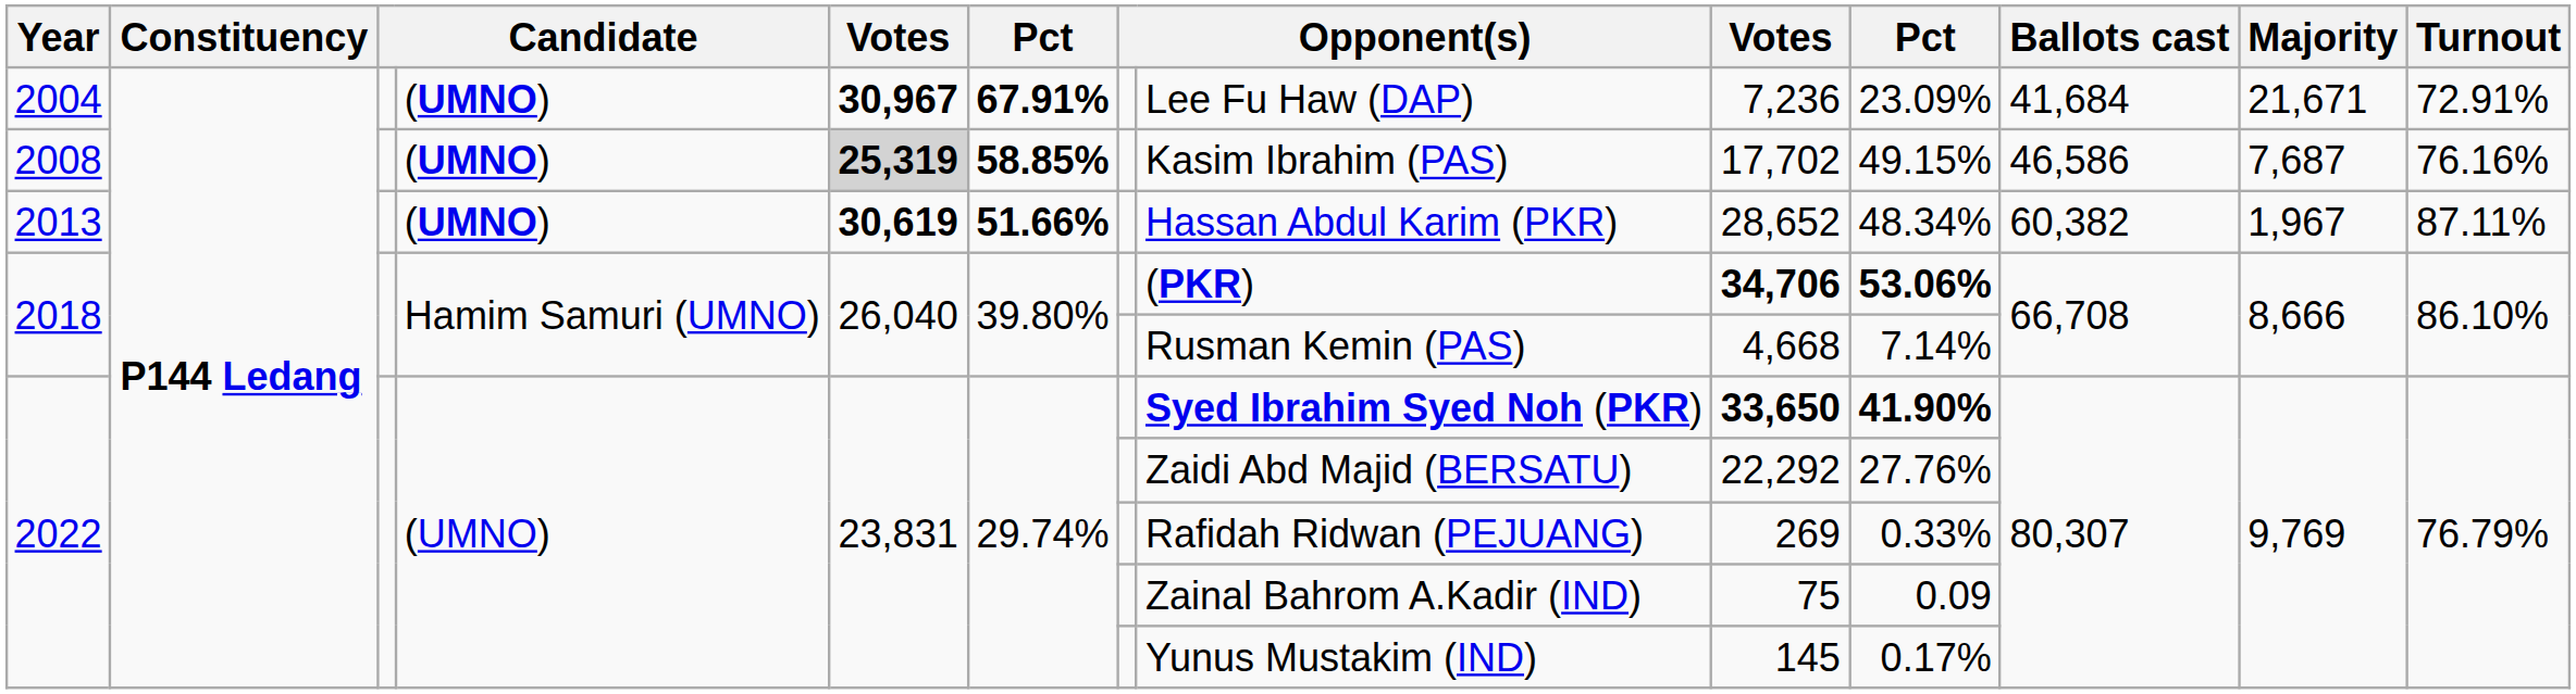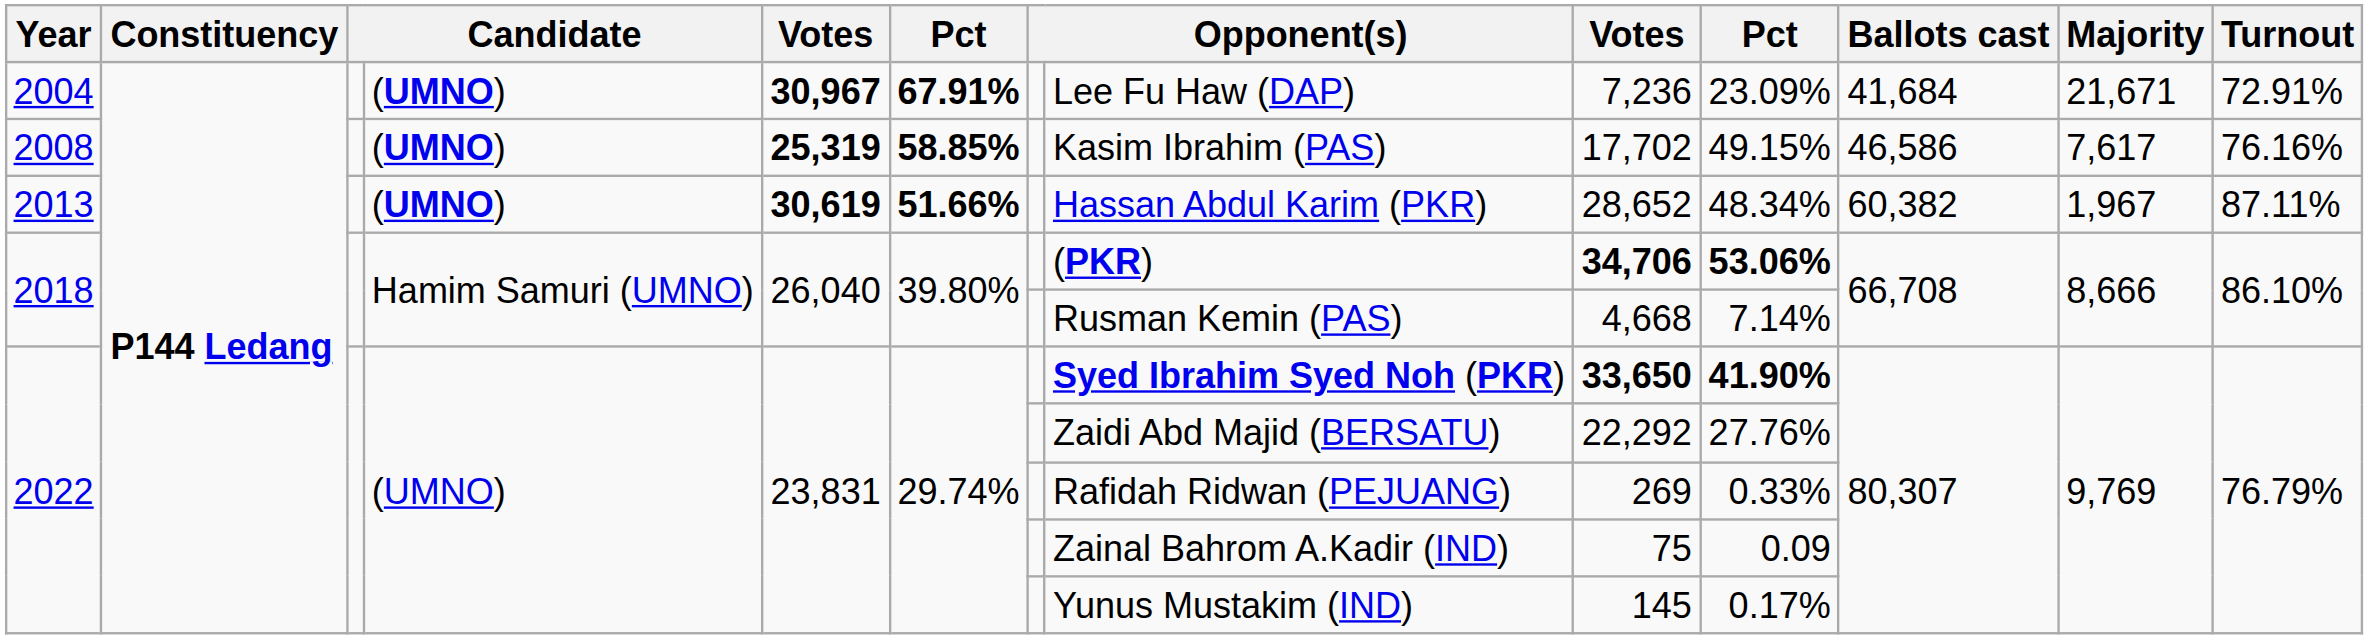 <table class="wikitable" style="margin:0.5em ; font-size:95%">
 <tr>
 <th>Year</th>
 <th>Constituency</th>
 <th colspan="2">Candidate</th>
 <th>Votes</th>
 <th>Pct</th>
 <th colspan=2>Opponent(s)</th>
 <th>Votes</th>
 <th>Pct</th>
 <th>Ballots cast</th>
 <th>Majority</th>
 <th>Turnout</th>
 </tr>
 <tr>
 <td><a href='#'>2004</a></td>
 <td rowspan="10"><strong>P144 <a href='#'>Ledang</a></strong></td>
 <td></td>
 <td> (<a href='#'><strong>UMNO</strong></a>)</td>
 <td align="right"><strong>30,967</strong></td>
 <td><strong>67.91%</strong></td>
 <td></td>
 <td>Lee Fu Haw (<a href='#'>DAP</a>)</td>
 <td align="right">7,236</td>
 <td>23.09%</td>
 <td>41,684</td>
 <td>21,671</td>
 <td>72.91%</td>
 </tr>
 <tr>
 <td><a href='#'>2008</a></td>
 <td></td>
 <td> (<a href='#'><strong>UMNO</strong></a>)</td>
-<td align="right" style="background: lightgrey;"><strong>25,319</strong></td>
+<td align="right"><strong>25,319</strong></td>
 <td><strong>58.85%</strong></td>
 <td></td>
 <td>Kasim Ibrahim (<a href='#'>PAS</a>)</td>
 <td align="right">17,702</td>
 <td>49.15%</td>
 <td>46,586</td>
-<td>7,687</td>
+<td>7,617</td>
 <td>76.16%</td>
 </tr>
 <tr>
 <td><a href='#'>2013</a></td>
 <td></td>
 <td> (<a href='#'><strong>UMNO</strong></a>)</td>
 <td align="right"><strong>30,619</strong></td>
 <td><strong>51.66%</strong></td>
 <td></td>
 <td><a href='#'>Hassan Abdul Karim</a> (<a href='#'>PKR</a>)</td>
 <td align="right">28,652</td>
 <td>48.34%</td>
 <td>60,382</td>
 <td>1,967</td>
 <td>87.11%</td>
 </tr>
 <tr>
 <td rowspan=2><a href='#'>2018</a></td>
 <td rowspan=2 ></td>
 <td rowspan=2>Hamim Samuri (<a href='#'>UMNO</a>)</td>
 <td rowspan=2 align="right">26,040</td>
 <td rowspan=2>39.80%</td>
 <td></td>
 <td> (<a href='#'><strong>PKR</strong></a>)</td>
 <td align="right"><strong>34,706</strong></td>
 <td><strong>53.06%</strong></td>
 <td rowspan=2>66,708</td>
 <td rowspan=2>8,666</td>
 <td rowspan=2>86.10%</td>
 </tr>
 <tr>
 <td></td>
 <td>Rusman Kemin (<a href='#'>PAS</a>)</td>
 <td align="right">4,668</td>
 <td align="right">7.14%</td>
 </tr>
 <tr>
 <td rowspan="5"><a href='#'>2022</a></td>
 <td rowspan="5" ></td>
 <td rowspan="5"> (<a href='#'>UMNO</a>)</td>
 <td rowspan="5" align="right">23,831</td>
 <td rowspan="5">29.74%</td>
 <td></td>
 <td><strong><a href='#'>Syed Ibrahim Syed Noh</a></strong> (<a href='#'><strong>PKR</strong></a>)</td>
 <td align="right"><strong>33,650</strong></td>
 <td><strong>41.90%</strong></td>
 <td rowspan="5">80,307</td>
 <td rowspan="5">9,769</td>
 <td rowspan="5">76.79%</td>
 </tr>
 <tr>
 <td bgcolor=></td>
 <td>Zaidi Abd Majid (<a href='#'>BERSATU</a>)</td>
 <td align="right">22,292</td>
 <td>27.76%</td>
 </tr>
 <tr>
 <td bgcolor=></td>
 <td>Rafidah Ridwan (<a href='#'>PEJUANG</a>)</td>
 <td align="right">269</td>
 <td align="right">0.33%</td>
 </tr>
 <tr>
 <td></td>
 <td>Zainal Bahrom A.Kadir (<a href='#'>IND</a>)</td>
 <td align="right">75</td>
 <td align="right">0.09</td>
 </tr>
 <tr>
 <td></td>
 <td>Yunus Mustakim (<a href='#'>IND</a>)</td>
 <td align="right">145</td>
 <td align="right">0.17%</td>
 </tr>
 </table>
